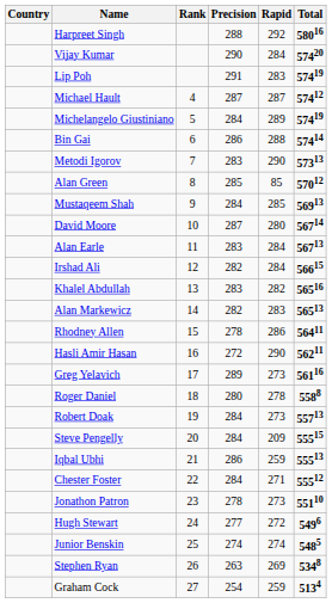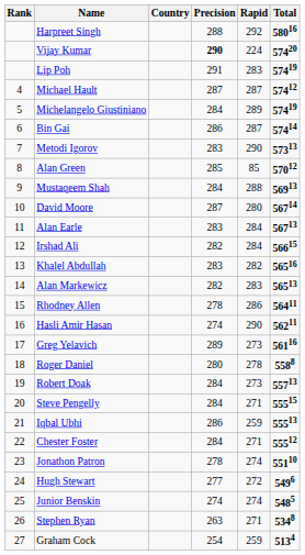 <table class="wikitable sortable" style="text-align:center;">
 <tr>
+<th>Rank</th>
+<th>Name</th>
 <th>Country</th>
-<th>Name</th>
-<th>Rank</th>
 <th>Precision</th>
 <th>Rapid</th>
 <th>Total</th>
 </tr>
 <tr>
+<td></td>
+<td align=left><a href='#'>Harpreet Singh</a></td>
 <td align=left></td>
-<td align=left><a href='#'>Harpreet Singh</a></td>
-<td></td>
 <td>288</td>
 <td>292</td>
 <td><strong>580<sup>16</sup></strong></td>
 </tr>
 <tr>
+<td></td>
+<td align=left><a href='#'>Vijay Kumar</a></td>
 <td align=left></td>
-<td align=left><a href='#'>Vijay Kumar</a></td>
-<td></td>
-<td>290</td>
-<td>284</td>
+<td><strong>290</strong></td>
+<td>224</td>
 <td><strong>574<sup>20</sup></strong></td>
 </tr>
 <tr>
+<td></td>
+<td align=left><a href='#'>Lip Poh</a></td>
 <td align=left></td>
-<td align=left><a href='#'>Lip Poh</a></td>
-<td></td>
 <td>291</td>
 <td>283</td>
 <td><strong>574<sup>19</sup></strong></td>
 </tr>
 <tr>
+<td>4</td>
+<td align=left><a href='#'>Michael Hault</a></td>
 <td align=left></td>
-<td align=left><a href='#'>Michael Hault</a></td>
-<td>4</td>
 <td>287</td>
 <td>287</td>
 <td><strong>574<sup>12</sup></strong></td>
 </tr>
 <tr>
+<td>5</td>
+<td align=left><a href='#'>Michelangelo Giustiniano</a></td>
 <td align=left></td>
-<td align=left><a href='#'>Michelangelo Giustiniano</a></td>
-<td>5</td>
 <td>284</td>
 <td>289</td>
 <td><strong>574<sup>19</sup></strong></td>
 </tr>
 <tr>
+<td>6</td>
+<td align=left><a href='#'>Bin Gai</a></td>
 <td align=left></td>
-<td align=left><a href='#'>Bin Gai</a></td>
-<td>6</td>
 <td>286</td>
-<td>288</td>
+<td>287</td>
 <td><strong>574<sup>14</sup></strong></td>
 </tr>
 <tr>
+<td>7</td>
+<td align=left><a href='#'>Metodi Igorov</a></td>
 <td align=left></td>
-<td align=left><a href='#'>Metodi Igorov</a></td>
-<td>7</td>
 <td>283</td>
 <td>290</td>
 <td><strong>573<sup>13</sup></strong></td>
 </tr>
 <tr>
+<td>8</td>
+<td align=left><a href='#'>Alan Green</a></td>
 <td align=left></td>
-<td align=left><a href='#'>Alan Green</a></td>
-<td>8</td>
 <td>285</td>
 <td>85</td>
 <td><strong>570<sup>12</sup></strong></td>
 </tr>
 <tr>
+<td>9</td>
+<td align=left><a href='#'>Mustaqeem Shah</a></td>
 <td align=left></td>
-<td align=left><a href='#'>Mustaqeem Shah</a></td>
-<td>9</td>
 <td>284</td>
-<td>285</td>
+<td>288</td>
 <td><strong>569<sup>13</sup></strong></td>
 </tr>
 <tr>
+<td>10</td>
+<td align=left><a href='#'>David Moore</a></td>
 <td align=left></td>
-<td align=left><a href='#'>David Moore</a></td>
-<td>10</td>
 <td>287</td>
 <td>280</td>
 <td><strong>567<sup>14</sup></strong></td>
 </tr>
 <tr>
+<td>11</td>
+<td align=left><a href='#'>Alan Earle</a></td>
 <td align=left></td>
-<td align=left><a href='#'>Alan Earle</a></td>
-<td>11</td>
 <td>283</td>
 <td>284</td>
 <td><strong>567<sup>13</sup></strong></td>
 </tr>
 <tr>
+<td>12</td>
+<td align=left><a href='#'>Irshad Ali</a></td>
 <td align=left></td>
-<td align=left><a href='#'>Irshad Ali</a></td>
-<td>12</td>
 <td>282</td>
 <td>284</td>
 <td><strong>566<sup>15</sup></strong></td>
 </tr>
 <tr>
+<td>13</td>
+<td align=left><a href='#'>Khalel Abdullah</a></td>
 <td align=left></td>
-<td align=left><a href='#'>Khalel Abdullah</a></td>
-<td>13</td>
 <td>283</td>
 <td>282</td>
 <td><strong>565<sup>16</sup></strong></td>
 </tr>
 <tr>
+<td>14</td>
+<td align=left><a href='#'>Alan Markewicz</a></td>
 <td align=left></td>
-<td align=left><a href='#'>Alan Markewicz</a></td>
-<td>14</td>
 <td>282</td>
 <td>283</td>
 <td><strong>565<sup>13</sup></strong></td>
 </tr>
 <tr>
+<td>15</td>
+<td align=left><a href='#'>Rhodney Allen</a></td>
 <td align=left></td>
-<td align=left><a href='#'>Rhodney Allen</a></td>
-<td>15</td>
 <td>278</td>
 <td>286</td>
 <td><strong>564<sup>11</sup></strong></td>
 </tr>
 <tr>
+<td>16</td>
+<td align=left><a href='#'>Hasli Amir Hasan</a></td>
 <td align=left></td>
-<td align=left><a href='#'>Hasli Amir Hasan</a></td>
-<td>16</td>
-<td>272</td>
+<td>274</td>
 <td>290</td>
 <td><strong>562<sup>11</sup></strong></td>
 </tr>
 <tr>
+<td>17</td>
+<td align=left><a href='#'>Greg Yelavich</a></td>
 <td align=left></td>
-<td align=left><a href='#'>Greg Yelavich</a></td>
-<td>17</td>
 <td>289</td>
 <td>273</td>
 <td><strong>561<sup>16</sup></strong></td>
 </tr>
 <tr>
+<td>18</td>
+<td align=left><a href='#'>Roger Daniel</a></td>
 <td align=left></td>
-<td align=left><a href='#'>Roger Daniel</a></td>
-<td>18</td>
 <td>280</td>
 <td>278</td>
 <td><strong>558<sup>8</sup></strong></td>
 </tr>
 <tr>
+<td>19</td>
+<td align=left><a href='#'>Robert Doak</a></td>
 <td align=left></td>
-<td align=left><a href='#'>Robert Doak</a></td>
-<td>19</td>
 <td>284</td>
 <td>273</td>
 <td><strong>557<sup>13</sup></strong></td>
 </tr>
 <tr>
+<td>20</td>
+<td align=left><a href='#'>Steve Pengelly</a></td>
 <td align=left></td>
-<td align=left><a href='#'>Steve Pengelly</a></td>
-<td>20</td>
 <td>284</td>
-<td>209</td>
+<td>271</td>
 <td><strong>555<sup>15</sup></strong></td>
 </tr>
 <tr>
+<td>21</td>
+<td align=left><a href='#'>Iqbal Ubhi</a></td>
 <td align=left></td>
-<td align=left><a href='#'>Iqbal Ubhi</a></td>
-<td>21</td>
 <td>286</td>
 <td>259</td>
 <td><strong>555<sup>13</sup></strong></td>
 </tr>
 <tr>
+<td>22</td>
+<td align=left><a href='#'>Chester Foster</a></td>
 <td align=left></td>
-<td align=left><a href='#'>Chester Foster</a></td>
-<td>22</td>
 <td>284</td>
 <td>271</td>
 <td><strong>555<sup>12</sup></strong></td>
 </tr>
 <tr>
+<td>23</td>
+<td align=left><a href='#'>Jonathon Patron</a></td>
 <td align=left></td>
-<td align=left><a href='#'>Jonathon Patron</a></td>
-<td>23</td>
 <td>278</td>
-<td>273</td>
+<td>274</td>
 <td><strong>551<sup>10</sup></strong></td>
 </tr>
 <tr>
+<td>24</td>
+<td align=left><a href='#'>Hugh Stewart</a></td>
 <td align=left></td>
-<td align=left><a href='#'>Hugh Stewart</a></td>
-<td>24</td>
 <td>277</td>
 <td>272</td>
 <td><strong>549<sup>6</sup></strong></td>
 </tr>
 <tr>
+<td>25</td>
+<td align=left><a href='#'>Junior Benskin</a></td>
 <td align=left></td>
-<td align=left><a href='#'>Junior Benskin</a></td>
-<td>25</td>
 <td>274</td>
 <td>274</td>
 <td><strong>548<sup>5</sup></strong></td>
 </tr>
 <tr>
+<td>26</td>
+<td align=left><a href='#'>Stephen Ryan</a></td>
 <td align=left></td>
-<td align=left><a href='#'>Stephen Ryan</a></td>
-<td>26</td>
 <td>263</td>
-<td>269</td>
+<td>271</td>
 <td><strong>534<sup>8</sup></strong></td>
 </tr>
 <tr>
+<td>27</td>
+<td align=left>Graham Cock</td>
 <td align=left></td>
-<td align=left>Graham Cock</td>
-<td>27</td>
 <td>254</td>
 <td>259</td>
 <td><strong>513<sup>4</sup></strong></td>
 </tr>
 </table>
